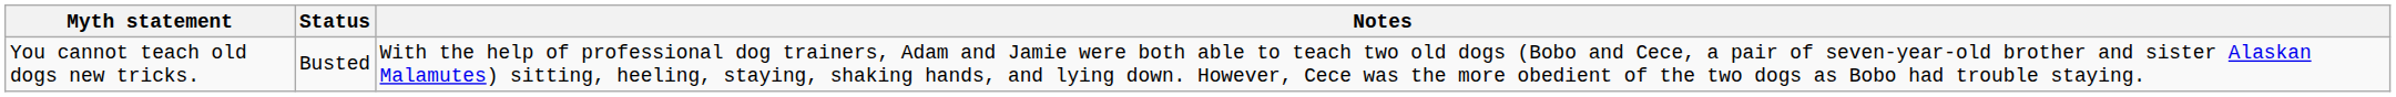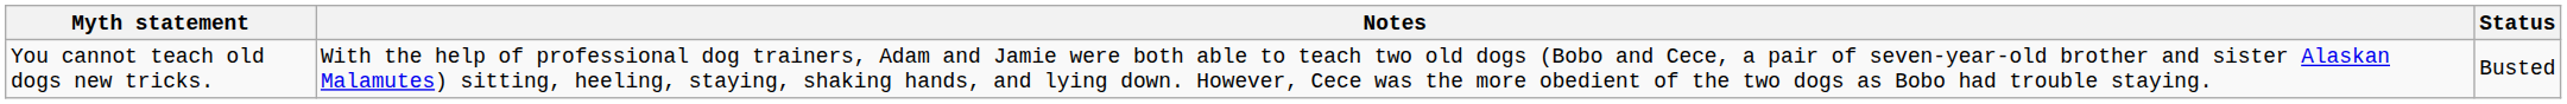 <table class="wikitable plainrowheaders">
 <tr>
 <th>Myth statement</th>
+<th>Notes</th>
 <th>Status</th>
-<th>Notes</th>
 </tr>
 <tr>
 <td>You cannot teach old dogs new tricks.</td>
+<td>With the help of professional dog trainers, Adam and Jamie were both able to teach two old dogs (Bobo and Cece, a pair of seven-year-old brother and sister <a href='#'>Alaskan Malamutes</a>) sitting, heeling, staying, shaking hands, and lying down. However, Cece was the more obedient of the two dogs as Bobo had trouble staying.</td>
 <td><span>Busted</span></td>
-<td>With the help of professional dog trainers, Adam and Jamie were both able to teach two old dogs (Bobo and Cece, a pair of seven-year-old brother and sister <a href='#'>Alaskan Malamutes</a>) sitting, heeling, staying, shaking hands, and lying down. However, Cece was the more obedient of the two dogs as Bobo had trouble staying.</td>
 </tr>
 </table>
